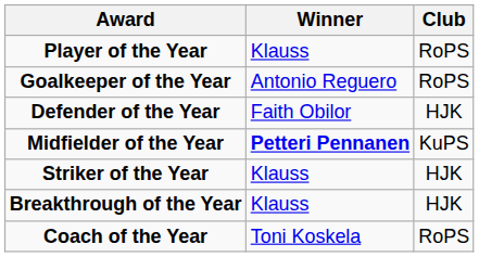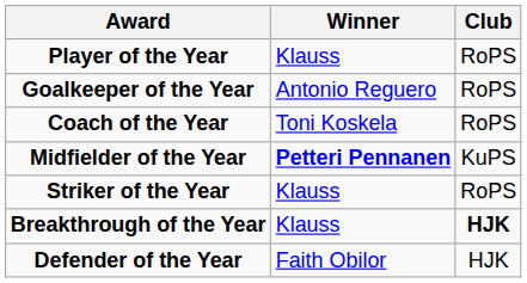 <table class="wikitable" style="text-align:center">
 <tr>
 <th><strong>Award</strong></th>
 <th><strong>Winner</strong></th>
 <th>Club</th>
 </tr>
 <tr>
 <td><strong>Player of the Year</strong></td>
 <td align="left"> <a href='#'>Klauss</a></td>
 <td>RoPS</td>
 </tr>
 <tr>
 <td><strong>Goalkeeper of the Year</strong></td>
 <td align="left "> <a href='#'>Antonio Reguero</a></td>
 <td>RoPS</td>
 </tr>
 <tr>
-<td><strong>Defender of the Year</strong></td>
-<td align="left"> <a href='#'>Faith Obilor</a></td>
-<td>HJK</td>
+<td><strong>Coach of the Year</strong></td>
+<td align="left"> <a href='#'>Toni Koskela</a></td>
+<td>RoPS</td>
 </tr>
 <tr>
 <td><strong>Midfielder of the Year</strong></td>
 <td align="left"><strong> <a href='#'>Petteri Pennanen</a></strong></td>
 <td>KuPS</td>
 </tr>
 <tr>
 <td><strong>Striker of the Year</strong></td>
 <td align="left"> <a href='#'>Klauss</a></td>
-<td>HJK</td>
+<td>RoPS</td>
 </tr>
 <tr>
 <td><strong>Breakthrough of the Year</strong></td>
 <td align="left"> <a href='#'>Klauss</a></td>
+<td><strong>HJK</strong></td>
+</tr>
+<tr>
+<td><strong>Defender of the Year</strong></td>
+<td align="left"> <a href='#'>Faith Obilor</a></td>
 <td>HJK</td>
 </tr>
-<tr>
-<td><strong>Coach of the Year</strong></td>
-<td align="left"> <a href='#'>Toni Koskela</a></td>
-<td>RoPS</td>
-</tr>
 </table>
